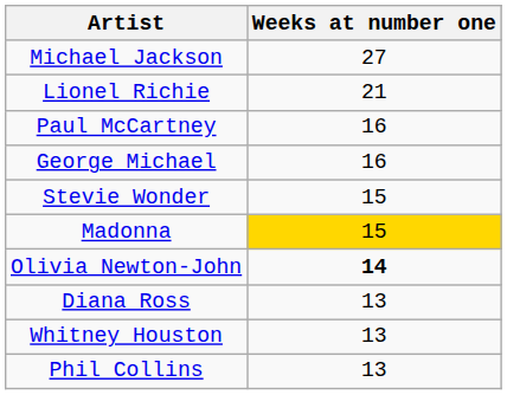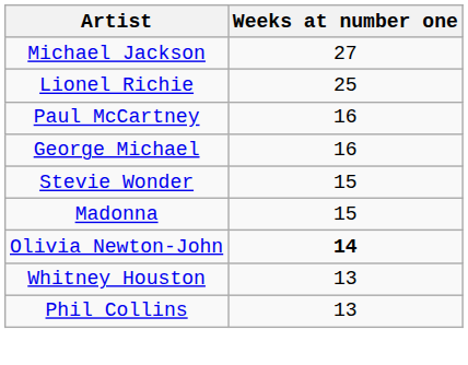 <table class="wikitable sortable" style="text-align:center;">
 <tr>
 <th>Artist</th>
 <th>Weeks at number one</th>
 </tr>
 <tr>
 <td><a href='#'>Michael Jackson</a></td>
 <td>27</td>
 </tr>
 <tr>
 <td><a href='#'>Lionel Richie</a></td>
-<td>21</td>
+<td>25</td>
 </tr>
 <tr>
 <td><a href='#'>Paul McCartney</a></td>
 <td>16</td>
 </tr>
 <tr>
 <td><a href='#'>George Michael</a></td>
 <td>16</td>
 </tr>
 <tr>
 <td><a href='#'>Stevie Wonder</a></td>
 <td>15</td>
 </tr>
 <tr>
 <td><a href='#'>Madonna</a></td>
-<td style="background: gold;">15</td>
+<td>15</td>
 </tr>
 <tr>
 <td><a href='#'>Olivia Newton-John</a></td>
 <td><strong>14</strong></td>
-</tr>
-<tr>
-<td><a href='#'>Diana Ross</a></td>
-<td>13</td>
 </tr>
 <tr>
 <td><a href='#'>Whitney Houston</a></td>
 <td>13</td>
 </tr>
 <tr>
 <td><a href='#'>Phil Collins</a></td>
 <td>13</td>
 </tr>
 </table>
